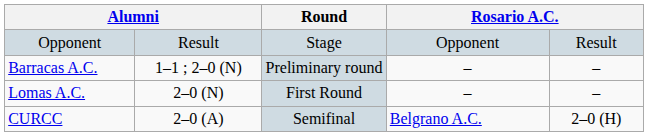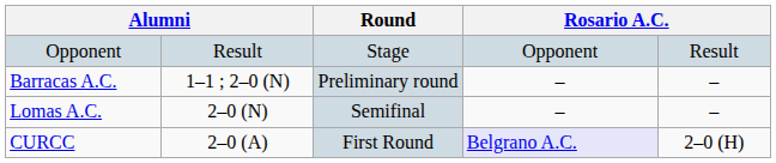 <table class="wikitable" style="text-align:center;">
 <tr>
 <th colspan=3 width= 250px><a href='#'>Alumni</a></th>
 <th>Round</th>
 <th colspan=3 width= 250px><a href='#'>Rosario A.C.</a></th>
 </tr>
 <tr bgcolor= #CFDBE2>
 <td>Opponent</td>
 <td colspan=2>Result</td>
 <td>Stage</td>
 <td>Opponent</td>
 <td colspan=2>Result</td>
 </tr>
 <tr>
 <td align=left> <a href='#'>Barracas A.C.</a></td>
 <td colspan=2>1–1 ; 2–0 (N)</td>
 <td bgcolor= #CFDBE2>Preliminary round</td>
 <td align=center>–</td>
 <td colspan=2>–</td>
 </tr>
 <tr>
 <td align=left> <a href='#'>Lomas A.C.</a></td>
 <td colspan=2>2–0 (N)</td>
-<td bgcolor= #CFDBE2>First Round</td>
+<td bgcolor= #CFDBE2>Semifinal</td>
 <td align=center>–</td>
 <td colspan=2>–</td>
 </tr>
 <tr>
 <td align=left> <a href='#'>CURCC</a></td>
 <td colspan=2>2–0 (A)</td>
-<td bgcolor= #CFDBE2>Semifinal</td>
-<td align=left> <a href='#'>Belgrano A.C.</a></td>
+<td bgcolor= #CFDBE2>First Round</td>
+<td align=left style="background: lavender;"> <a href='#'>Belgrano A.C.</a></td>
 <td colspan=2>2–0 (H)</td>
 </tr>
 </table>
